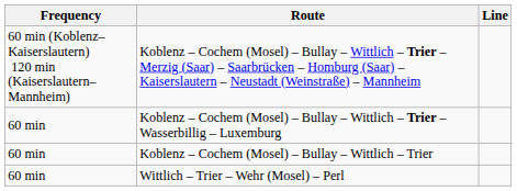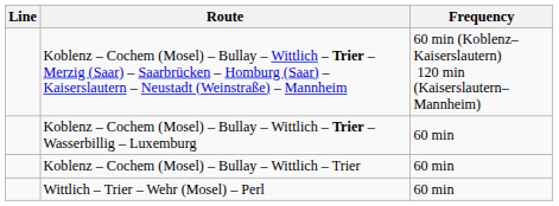 <table class="wikitable">
 <tr>
+<th>Line</th>
+<th>Route</th>
 <th>Frequency</th>
-<th>Route</th>
-<th>Line</th>
 </tr>
 <tr>
+<td></td>
+<td>Koblenz – Cochem (Mosel) – Bullay – <a href='#'>Wittlich</a> – <strong>Trier</strong> – <a href='#'>Merzig (Saar)</a> – <a href='#'>Saarbrücken</a> – <a href='#'>Homburg (Saar)</a> – <a href='#'>Kaiserslautern</a> – <a href='#'>Neustadt (Weinstraße)</a> – <a href='#'>Mannheim</a></td>
 <td>60 min (Koblenz–Kaiserslautern)<br> 120 min (Kaiserslautern–Mannheim)</td>
-<td>Koblenz – Cochem (Mosel) – Bullay – <a href='#'>Wittlich</a> – <strong>Trier</strong> – <a href='#'>Merzig (Saar)</a> – <a href='#'>Saarbrücken</a> – <a href='#'>Homburg (Saar)</a> – <a href='#'>Kaiserslautern</a> – <a href='#'>Neustadt (Weinstraße)</a> – <a href='#'>Mannheim</a></td>
-<td></td>
 </tr>
 <tr>
+<td></td>
+<td>Koblenz – Cochem (Mosel) – Bullay – Wittlich – <strong>Trier</strong> – Wasserbillig – Luxemburg</td>
 <td>60 min</td>
-<td>Koblenz – Cochem (Mosel) – Bullay – Wittlich – <strong>Trier</strong> – Wasserbillig – Luxemburg</td>
-<td></td>
 </tr>
 <tr>
+<td></td>
+<td>Koblenz – Cochem (Mosel) – Bullay – Wittlich – Trier</td>
 <td>60 min</td>
-<td>Koblenz – Cochem (Mosel) – Bullay – Wittlich – Trier</td>
-<td></td>
 </tr>
 <tr>
+<td></td>
+<td>Wittlich – Trier – Wehr (Mosel) – Perl</td>
 <td>60 min</td>
-<td>Wittlich – Trier – Wehr (Mosel) – Perl</td>
-<td></td>
 </tr>
 </table>
